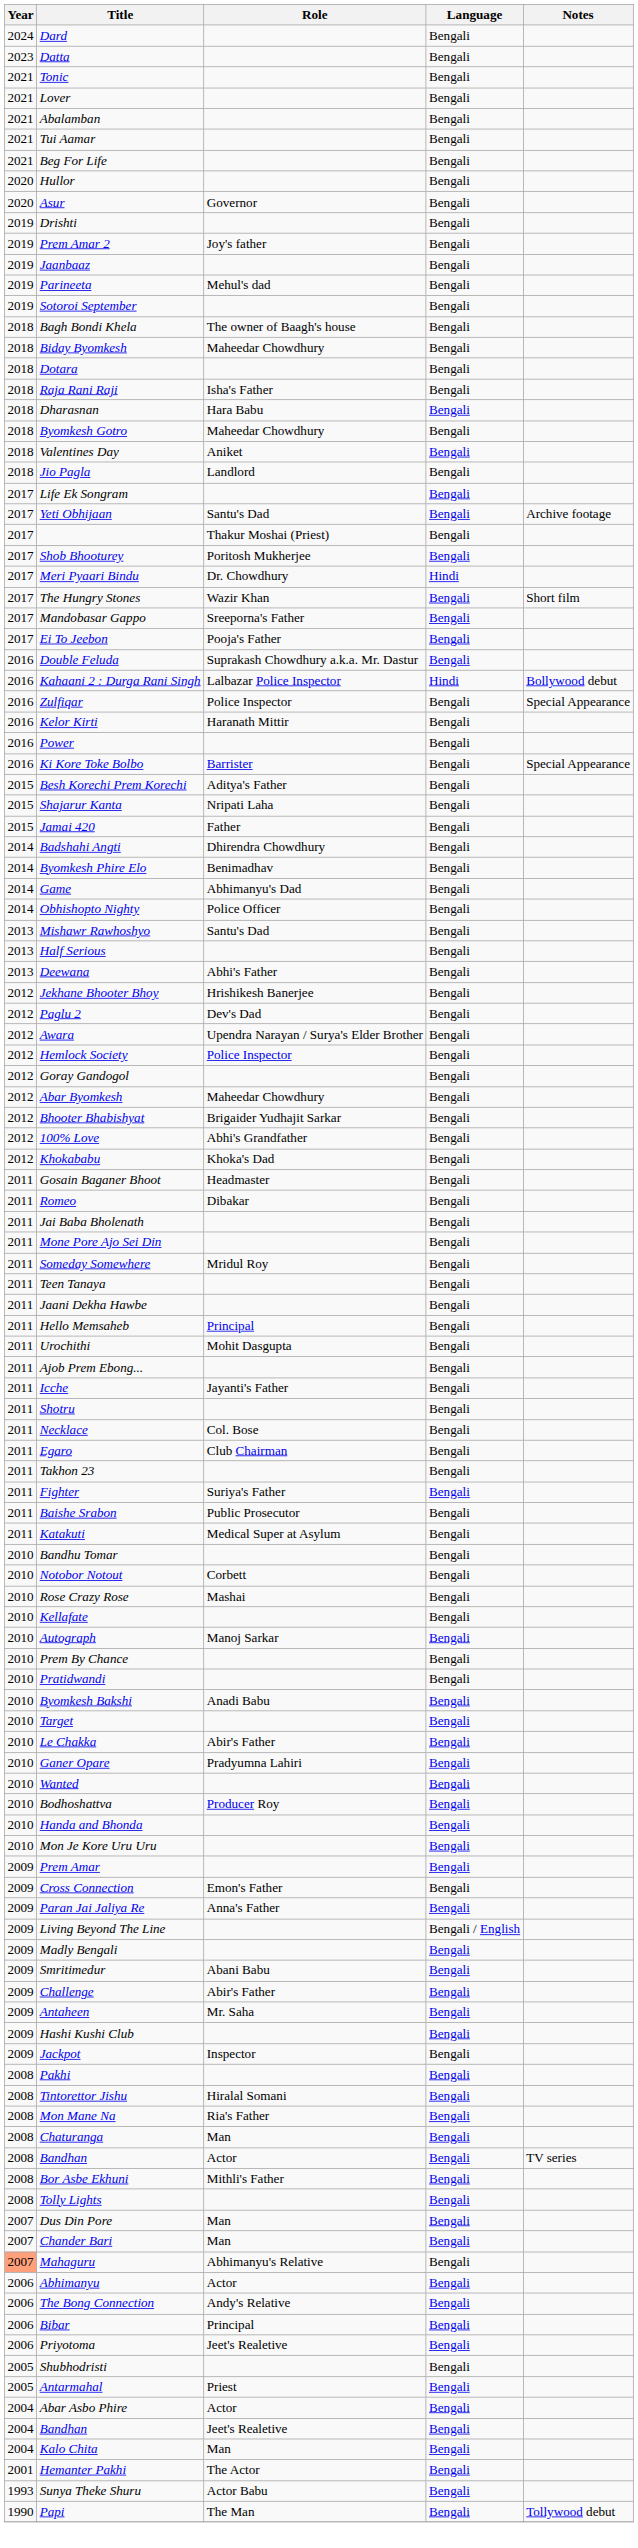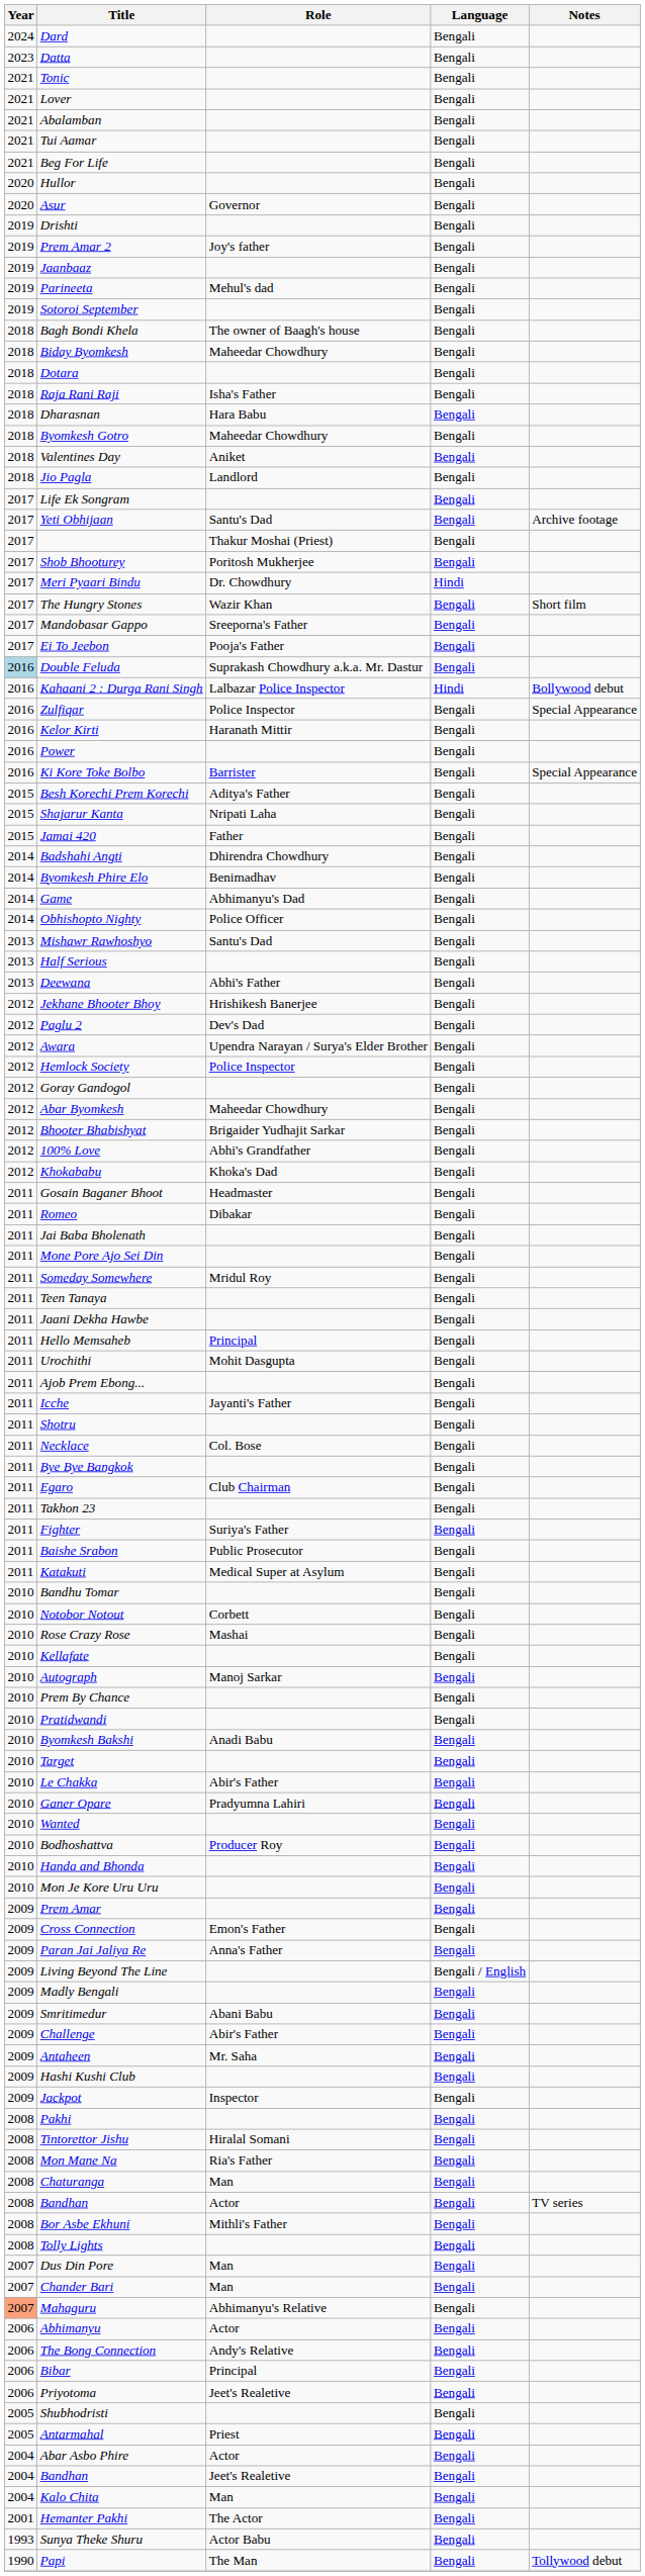 <table class="wikitable sortable" style="text-align:left" cellpadding="1">
 <tr>
 <th>Year</th>
 <th>Title</th>
 <th>Role</th>
 <th>Language</th>
 <th>Notes</th>
 </tr>
 <tr>
 <td>2024</td>
 <td><em><a href='#'>Dard</a></em></td>
 <td></td>
 <td>Bengali</td>
 <td></td>
 </tr>
 <tr>
 <td>2023</td>
 <td><em><a href='#'>Datta</a></em></td>
 <td></td>
 <td>Bengali</td>
 <td></td>
 </tr>
 <tr>
 <td>2021</td>
 <td><em><a href='#'>Tonic</a></em></td>
 <td></td>
 <td>Bengali</td>
 <td></td>
 </tr>
 <tr>
 <td>2021</td>
 <td><em>Lover</em></td>
 <td></td>
 <td>Bengali</td>
 <td></td>
 </tr>
 <tr>
 <td>2021</td>
 <td><em>Abalamban</em></td>
 <td></td>
 <td>Bengali</td>
 <td></td>
 </tr>
 <tr>
 <td>2021</td>
 <td><em>Tui Aamar </em></td>
 <td></td>
 <td>Bengali</td>
 <td></td>
 </tr>
 <tr>
 <td>2021</td>
 <td><em>Beg For Life</em></td>
 <td></td>
 <td>Bengali</td>
 <td></td>
 </tr>
 <tr>
 <td>2020</td>
 <td><em>Hullor</em></td>
 <td></td>
 <td>Bengali</td>
 <td></td>
 </tr>
 <tr>
 <td>2020</td>
 <td><em><a href='#'>Asur</a></em></td>
 <td>Governor</td>
 <td>Bengali</td>
 <td></td>
 </tr>
 <tr>
 <td>2019</td>
 <td><em>Drishti</em></td>
 <td></td>
 <td>Bengali</td>
 <td></td>
 </tr>
 <tr>
 <td>2019</td>
 <td><em><a href='#'>Prem Amar 2</a></em></td>
 <td>Joy's father</td>
 <td>Bengali</td>
 <td></td>
 </tr>
 <tr>
 <td>2019</td>
 <td><em><a href='#'>Jaanbaaz</a></em></td>
 <td></td>
 <td>Bengali</td>
 <td></td>
 </tr>
 <tr>
 <td>2019</td>
 <td><em><a href='#'>Parineeta</a></em></td>
 <td>Mehul's dad</td>
 <td>Bengali</td>
 <td></td>
 </tr>
 <tr>
 <td>2019</td>
 <td><em><a href='#'>Sotoroi September</a></em></td>
 <td></td>
 <td>Bengali</td>
 <td></td>
 </tr>
 <tr>
 <td>2018</td>
 <td><em>Bagh Bondi Khela</em></td>
 <td>The owner of Baagh's house</td>
 <td>Bengali</td>
 <td></td>
 </tr>
 <tr>
 <td>2018</td>
 <td><em><a href='#'>Biday Byomkesh</a></em></td>
 <td>Maheedar Chowdhury</td>
 <td>Bengali</td>
 <td></td>
 </tr>
 <tr>
 <td>2018</td>
 <td><em><a href='#'>Dotara</a></em></td>
 <td></td>
 <td>Bengali</td>
 </tr>
 <tr>
 <td>2018</td>
 <td><em><a href='#'>Raja Rani Raji</a></em></td>
 <td>Isha's Father</td>
 <td>Bengali</td>
 <td></td>
 </tr>
 <tr>
 <td>2018</td>
 <td><em>Dharasnan</em></td>
 <td>Hara Babu</td>
 <td><a href='#'>Bengali</a></td>
 <td></td>
 </tr>
 <tr>
 <td>2018</td>
 <td><em><a href='#'>Byomkesh Gotro</a></em></td>
 <td>Maheedar Chowdhury</td>
 <td>Bengali</td>
 <td></td>
 </tr>
 <tr>
 <td>2018</td>
 <td><em>Valentines Day</em></td>
 <td>Aniket</td>
 <td><a href='#'>Bengali</a></td>
 <td></td>
 </tr>
 <tr>
 <td>2018</td>
 <td><em><a href='#'>Jio Pagla</a></em></td>
 <td>Landlord</td>
 <td>Bengali</td>
 <td></td>
 </tr>
 <tr>
 <td>2017</td>
 <td><em>Life Ek Songram</em></td>
 <td></td>
 <td><a href='#'>Bengali</a></td>
 <td></td>
 </tr>
 <tr>
 <td>2017</td>
 <td><em><a href='#'>Yeti Obhijaan</a></em></td>
 <td>Santu's Dad</td>
 <td><a href='#'>Bengali</a></td>
 <td>Archive footage</td>
 </tr>
 <tr>
 <td>2017</td>
 <td></td>
 <td>Thakur Moshai (Priest)</td>
 <td>Bengali</td>
 <td></td>
 </tr>
 <tr>
 <td>2017</td>
 <td><em><a href='#'>Shob Bhooturey</a></em></td>
 <td>Poritosh Mukherjee</td>
 <td><a href='#'>Bengali</a></td>
 <td></td>
 </tr>
 <tr>
 <td>2017</td>
 <td><em><a href='#'>Meri Pyaari Bindu</a></em></td>
 <td>Dr. Chowdhury</td>
 <td><a href='#'>Hindi</a></td>
 <td></td>
 </tr>
 <tr>
 <td>2017</td>
 <td><em>The Hungry Stones</em></td>
 <td>Wazir Khan</td>
 <td><a href='#'>Bengali</a></td>
 <td>Short film</td>
 </tr>
 <tr>
 <td>2017</td>
 <td><em>Mandobasar Gappo</em></td>
 <td>Sreeporna's Father</td>
 <td><a href='#'>Bengali</a></td>
 <td></td>
 </tr>
 <tr>
 <td>2017</td>
 <td><em><a href='#'>Ei To Jeebon</a></em></td>
 <td>Pooja's Father</td>
 <td><a href='#'>Bengali</a></td>
 <td></td>
 </tr>
 <tr>
-<td>2016</td>
+<td style="background: lightblue;">2016</td>
 <td><em><a href='#'>Double Feluda</a></em></td>
 <td>Suprakash Chowdhury a.k.a. Mr. Dastur</td>
 <td><a href='#'>Bengali</a></td>
 <td></td>
 </tr>
 <tr>
 <td>2016</td>
 <td><em><a href='#'>Kahaani 2 : Durga Rani Singh</a></em></td>
 <td>Lalbazar <a href='#'>Police Inspector</a></td>
 <td><a href='#'>Hindi</a></td>
 <td><a href='#'>Bollywood</a> debut</td>
 </tr>
 <tr>
 <td>2016</td>
 <td><em><a href='#'>Zulfiqar</a></em></td>
 <td>Police Inspector</td>
 <td>Bengali</td>
 <td>Special Appearance</td>
 </tr>
 <tr>
 <td>2016</td>
 <td><em><a href='#'>Kelor Kirti</a></em></td>
 <td>Haranath Mittir</td>
 <td>Bengali</td>
 <td></td>
 </tr>
 <tr>
 <td>2016</td>
 <td><em><a href='#'>Power</a></em></td>
 <td></td>
 <td>Bengali</td>
 <td></td>
 </tr>
 <tr>
 <td>2016</td>
 <td><em><a href='#'>Ki Kore Toke Bolbo</a></em></td>
 <td><a href='#'>Barrister</a></td>
 <td>Bengali</td>
 <td>Special Appearance</td>
 </tr>
 <tr>
 <td>2015</td>
 <td><em><a href='#'>Besh Korechi Prem Korechi</a></em></td>
 <td>Aditya's Father</td>
 <td>Bengali</td>
 <td></td>
 </tr>
 <tr>
 <td>2015</td>
 <td><em><a href='#'>Shajarur Kanta</a></em></td>
 <td>Nripati Laha</td>
 <td>Bengali</td>
 <td></td>
 </tr>
 <tr>
 <td>2015</td>
 <td><em><a href='#'>Jamai 420</a></em></td>
 <td>Father</td>
 <td>Bengali</td>
 <td></td>
 </tr>
 <tr>
 <td>2014</td>
 <td><em><a href='#'>Badshahi Angti</a></em></td>
 <td>Dhirendra Chowdhury</td>
 <td>Bengali</td>
 <td></td>
 </tr>
 <tr>
 <td>2014</td>
 <td><em><a href='#'>Byomkesh Phire Elo</a></em></td>
 <td>Benimadhav</td>
 <td>Bengali</td>
 <td></td>
 </tr>
 <tr>
 <td>2014</td>
 <td><em><a href='#'>Game</a></em></td>
 <td>Abhimanyu's Dad</td>
 <td>Bengali</td>
 <td></td>
 </tr>
 <tr>
 <td>2014</td>
 <td><em><a href='#'>Obhishopto Nighty</a></em></td>
 <td>Police Officer</td>
 <td>Bengali</td>
 <td></td>
 </tr>
 <tr>
 <td>2013</td>
 <td><em><a href='#'>Mishawr Rawhoshyo</a></em></td>
 <td>Santu's Dad</td>
 <td>Bengali</td>
 <td></td>
 </tr>
 <tr>
 <td>2013</td>
 <td><em><a href='#'>Half Serious</a></em></td>
 <td></td>
 <td>Bengali</td>
 <td></td>
 </tr>
 <tr>
 <td>2013</td>
 <td><em><a href='#'>Deewana</a></em></td>
 <td>Abhi's Father</td>
 <td>Bengali</td>
 <td></td>
 </tr>
 <tr>
 <td>2012</td>
 <td><em><a href='#'>Jekhane Bhooter Bhoy</a></em></td>
 <td>Hrishikesh Banerjee</td>
 <td>Bengali</td>
 <td></td>
 </tr>
 <tr>
 <td>2012</td>
 <td><em><a href='#'>Paglu 2</a></em></td>
 <td>Dev's Dad</td>
 <td>Bengali</td>
 <td></td>
 </tr>
 <tr>
 <td>2012</td>
 <td><em><a href='#'>Awara</a></em></td>
 <td>Upendra Narayan / Surya's Elder Brother</td>
 <td>Bengali</td>
 <td></td>
 </tr>
 <tr>
 <td>2012</td>
 <td><em><a href='#'>Hemlock Society</a></em></td>
 <td><a href='#'>Police Inspector</a></td>
 <td>Bengali</td>
 <td></td>
 </tr>
 <tr>
 <td>2012</td>
 <td><em>Goray Gandogol</em></td>
 <td></td>
 <td>Bengali</td>
 <td></td>
 </tr>
 <tr>
 <td>2012</td>
 <td><em><a href='#'>Abar Byomkesh</a></em></td>
 <td>Maheedar Chowdhury</td>
 <td>Bengali</td>
 <td></td>
 </tr>
 <tr>
 <td>2012</td>
 <td><em><a href='#'>Bhooter Bhabishyat</a></em></td>
 <td>Brigaider Yudhajit Sarkar</td>
 <td>Bengali</td>
 <td></td>
 </tr>
 <tr>
 <td>2012</td>
 <td><em><a href='#'>100% Love</a></em></td>
 <td>Abhi's Grandfather</td>
 <td>Bengali</td>
 <td></td>
 </tr>
 <tr>
 <td>2012</td>
 <td><em><a href='#'>Khokababu</a></em></td>
 <td>Khoka's Dad</td>
 <td>Bengali</td>
 <td></td>
 </tr>
 <tr>
 <td>2011</td>
 <td><em>Gosain Baganer Bhoot</em></td>
 <td>Headmaster</td>
 <td>Bengali</td>
 </tr>
 <tr>
 <td>2011</td>
 <td><em><a href='#'>Romeo</a></em></td>
 <td>Dibakar</td>
 <td>Bengali</td>
 <td></td>
 </tr>
 <tr>
 <td>2011</td>
 <td><em>Jai Baba Bholenath</em></td>
 <td></td>
 <td>Bengali</td>
 <td></td>
 </tr>
 <tr>
 <td>2011</td>
 <td><em><a href='#'>Mone Pore Ajo Sei Din</a></em></td>
 <td></td>
 <td>Bengali</td>
 <td></td>
 </tr>
 <tr>
 <td>2011</td>
 <td><em><a href='#'>Someday Somewhere</a></em></td>
 <td>Mridul Roy</td>
 <td>Bengali</td>
 <td></td>
 </tr>
 <tr>
 <td>2011</td>
 <td><em>Teen Tanaya</em></td>
 <td></td>
 <td>Bengali</td>
 <td></td>
 </tr>
 <tr>
 <td>2011</td>
 <td><em>Jaani Dekha Hawbe</em></td>
 <td></td>
 <td>Bengali</td>
 <td></td>
 </tr>
 <tr>
 <td>2011</td>
 <td><em>Hello Memsaheb</em></td>
 <td><a href='#'>Principal</a></td>
 <td>Bengali</td>
 <td></td>
 </tr>
 <tr>
 <td>2011</td>
 <td><em>Urochithi</em></td>
 <td>Mohit Dasgupta</td>
 <td>Bengali</td>
 <td></td>
 </tr>
 <tr>
 <td>2011</td>
 <td><em>Ajob Prem Ebong...</em></td>
 <td></td>
 <td>Bengali</td>
 <td></td>
 </tr>
 <tr>
 <td>2011</td>
 <td><em><a href='#'>Icche</a></em></td>
 <td>Jayanti's Father</td>
 <td>Bengali</td>
 <td></td>
 </tr>
 <tr>
 <td>2011</td>
 <td><em><a href='#'>Shotru</a></em></td>
 <td></td>
 <td>Bengali</td>
 <td></td>
 </tr>
 <tr>
 <td>2011</td>
 <td><em><a href='#'>Necklace</a></em></td>
 <td>Col. Bose</td>
+<td>Bengali</td>
+<td></td>
+</tr>
+<tr>
+<td>2011</td>
+<td><em><a href='#'>Bye Bye Bangkok</a></em></td>
+<td></td>
 <td>Bengali</td>
 <td></td>
 </tr>
 <tr>
 <td>2011</td>
 <td><em><a href='#'>Egaro</a></em></td>
 <td>Club <a href='#'>Chairman</a></td>
 <td>Bengali</td>
 <td></td>
 </tr>
 <tr>
 <td>2011</td>
 <td><em>Takhon 23</em></td>
 <td></td>
 <td>Bengali</td>
 <td></td>
 </tr>
 <tr>
 <td>2011</td>
 <td><em><a href='#'>Fighter</a></em></td>
 <td>Suriya's Father</td>
 <td><a href='#'>Bengali</a></td>
 <td></td>
 </tr>
 <tr>
 <td>2011</td>
 <td><em><a href='#'>Baishe Srabon</a></em></td>
 <td>Public Prosecutor</td>
 <td>Bengali</td>
 <td></td>
 </tr>
 <tr>
 <td>2011</td>
 <td><em><a href='#'>Katakuti</a></em></td>
 <td>Medical Super at Asylum</td>
 <td>Bengali</td>
 <td></td>
 </tr>
 <tr>
 <td>2010</td>
 <td><em>Bandhu Tomar</em></td>
 <td></td>
 <td>Bengali</td>
 <td></td>
 </tr>
 <tr>
 <td>2010</td>
 <td><em><a href='#'>Notobor Notout</a></em></td>
 <td>Corbett</td>
 <td>Bengali</td>
 <td></td>
 </tr>
 <tr>
 <td>2010</td>
 <td><em>Rose Crazy Rose</em></td>
 <td>Mashai</td>
 <td>Bengali</td>
 <td></td>
 </tr>
 <tr>
 <td>2010</td>
 <td><em><a href='#'>Kellafate</a></em></td>
 <td></td>
 <td>Bengali</td>
 <td></td>
 </tr>
 <tr>
 <td>2010</td>
 <td><em><a href='#'>Autograph</a></em></td>
 <td>Manoj Sarkar</td>
 <td><a href='#'>Bengali</a></td>
 <td></td>
 </tr>
 <tr>
 <td>2010</td>
 <td><em>Prem By Chance</em></td>
 <td></td>
 <td>Bengali</td>
 <td></td>
 </tr>
 <tr>
 <td>2010</td>
 <td><em><a href='#'>Pratidwandi</a></em></td>
 <td></td>
 <td>Bengali</td>
 <td></td>
 </tr>
 <tr>
 <td>2010</td>
 <td><em><a href='#'>Byomkesh Bakshi</a></em></td>
 <td>Anadi Babu</td>
 <td><a href='#'>Bengali</a></td>
 <td></td>
 </tr>
 <tr>
 <td>2010</td>
 <td><em><a href='#'>Target</a></em></td>
 <td></td>
 <td><a href='#'>Bengali</a></td>
 <td></td>
 </tr>
 <tr>
 <td>2010</td>
 <td><em><a href='#'>Le Chakka</a></em></td>
 <td>Abir's Father</td>
 <td><a href='#'>Bengali</a></td>
 <td></td>
 </tr>
 <tr>
 <td>2010</td>
 <td><em><a href='#'>Ganer Opare</a></em></td>
 <td>Pradyumna Lahiri</td>
 <td><a href='#'>Bengali</a></td>
 <td></td>
 </tr>
 <tr>
 <td>2010</td>
 <td><em><a href='#'>Wanted</a></em></td>
 <td></td>
 <td><a href='#'>Bengali</a></td>
 <td></td>
 </tr>
 <tr>
 <td>2010</td>
 <td><em>Bodhoshattva</em></td>
 <td><a href='#'>Producer</a> Roy</td>
 <td><a href='#'>Bengali</a></td>
 <td></td>
 </tr>
 <tr>
 <td>2010</td>
 <td><em><a href='#'>Handa and Bhonda</a></em></td>
 <td></td>
 <td><a href='#'>Bengali</a></td>
 <td></td>
 </tr>
 <tr>
 <td>2010</td>
 <td><em>Mon Je Kore Uru Uru</em></td>
 <td></td>
 <td><a href='#'>Bengali</a></td>
 <td></td>
 </tr>
 <tr>
 <td>2009</td>
 <td><em><a href='#'>Prem Amar</a></em></td>
 <td></td>
 <td><a href='#'>Bengali</a></td>
 <td></td>
 </tr>
 <tr>
 <td>2009</td>
 <td><em><a href='#'>Cross Connection</a></em></td>
 <td>Emon's Father</td>
 <td>Bengali</td>
 <td></td>
 </tr>
 <tr>
 <td>2009</td>
 <td><em><a href='#'>Paran Jai Jaliya Re</a></em></td>
 <td>Anna's Father</td>
 <td><a href='#'>Bengali</a></td>
 <td></td>
 </tr>
 <tr>
 <td>2009</td>
 <td><em>Living Beyond The Line</em></td>
 <td></td>
 <td>Bengali / <a href='#'>English</a></td>
 <td></td>
 </tr>
 <tr>
 <td>2009</td>
 <td><em>Madly Bengali</em></td>
 <td></td>
 <td><a href='#'>Bengali</a></td>
 <td></td>
 </tr>
 <tr>
 <td>2009</td>
 <td><em>Smritimedur</em></td>
 <td>Abani Babu</td>
 <td><a href='#'>Bengali</a></td>
 <td></td>
 </tr>
 <tr>
 <td>2009</td>
 <td><em><a href='#'>Challenge</a></em></td>
 <td>Abir's Father</td>
 <td><a href='#'>Bengali</a></td>
 <td></td>
 </tr>
 <tr>
 <td>2009</td>
 <td><em><a href='#'>Antaheen</a></em></td>
 <td>Mr. Saha</td>
 <td><a href='#'>Bengali</a></td>
 <td></td>
 </tr>
 <tr>
 <td>2009</td>
 <td><em>Hashi Kushi Club</em></td>
 <td></td>
 <td><a href='#'>Bengali</a></td>
 <td></td>
 </tr>
 <tr>
 <td>2009</td>
 <td><em><a href='#'>Jackpot</a></em></td>
 <td>Inspector</td>
 <td>Bengali</td>
 <td></td>
 </tr>
 <tr>
 <td>2008</td>
 <td><em><a href='#'>Pakhi</a></em></td>
 <td></td>
 <td><a href='#'>Bengali</a></td>
 <td></td>
 </tr>
 <tr>
 <td>2008</td>
 <td><em><a href='#'>Tintorettor Jishu</a></em></td>
 <td>Hiralal Somani</td>
 <td><a href='#'>Bengali</a></td>
 <td></td>
 </tr>
 <tr>
 <td>2008</td>
 <td><em><a href='#'>Mon Mane Na</a></em></td>
 <td>Ria's Father</td>
 <td><a href='#'>Bengali</a></td>
 <td></td>
 </tr>
 <tr>
 <td>2008</td>
 <td><em><a href='#'>Chaturanga</a></em></td>
 <td>Man</td>
 <td><a href='#'>Bengali</a></td>
 <td></td>
 </tr>
 <tr>
 <td>2008</td>
 <td><em><a href='#'>Bandhan</a></em></td>
 <td>Actor</td>
 <td><a href='#'>Bengali</a></td>
 <td>TV series</td>
 </tr>
 <tr>
 <td>2008</td>
 <td><em><a href='#'>Bor Asbe Ekhuni</a></em></td>
 <td>Mithli's Father</td>
 <td><a href='#'>Bengali</a></td>
 <td></td>
 </tr>
 <tr>
 <td>2008</td>
 <td><em><a href='#'>Tolly Lights</a></em></td>
 <td></td>
 <td><a href='#'>Bengali</a></td>
 <td></td>
 </tr>
 <tr>
 <td>2007</td>
 <td><em>Dus Din Pore</em></td>
 <td>Man</td>
 <td><a href='#'>Bengali</a></td>
 <td></td>
 </tr>
 <tr>
 <td>2007</td>
 <td><em><a href='#'>Chander Bari</a></em></td>
 <td>Man</td>
 <td><a href='#'>Bengali</a></td>
 <td></td>
 </tr>
 <tr>
 <td style="background: lightsalmon;">2007</td>
 <td><em><a href='#'>Mahaguru</a></em></td>
 <td>Abhimanyu's Relative</td>
 <td>Bengali</td>
 <td></td>
 </tr>
 <tr>
 <td>2006</td>
 <td><em><a href='#'>Abhimanyu</a></em></td>
 <td>Actor</td>
 <td><a href='#'>Bengali</a></td>
 <td></td>
 </tr>
 <tr>
 <td>2006</td>
 <td><em><a href='#'>The Bong Connection</a></em></td>
 <td>Andy's Relative</td>
 <td><a href='#'>Bengali</a></td>
 <td></td>
 </tr>
 <tr>
 <td>2006</td>
 <td><em><a href='#'>Bibar</a></em></td>
 <td>Principal</td>
 <td><a href='#'>Bengali</a></td>
 <td></td>
 </tr>
 <tr>
 <td>2006</td>
 <td><em>Priyotoma</em></td>
 <td>Jeet's Realetive</td>
 <td><a href='#'>Bengali</a></td>
 <td></td>
 </tr>
 <tr>
 <td>2005</td>
 <td><em>Shubhodristi</em></td>
 <td></td>
 <td>Bengali</td>
 <td></td>
 </tr>
 <tr>
 <td>2005</td>
 <td><em><a href='#'>Antarmahal</a></em></td>
 <td>Priest</td>
 <td><a href='#'>Bengali</a></td>
 <td></td>
 </tr>
 <tr>
 <td>2004</td>
 <td><em>Abar Asbo Phire</em></td>
 <td>Actor</td>
 <td><a href='#'>Bengali</a></td>
 <td></td>
 </tr>
 <tr>
 <td>2004</td>
 <td><em><a href='#'>Bandhan</a></em></td>
 <td>Jeet's Realetive</td>
 <td><a href='#'>Bengali</a></td>
 <td></td>
 </tr>
 <tr>
 <td>2004</td>
 <td><em><a href='#'>Kalo Chita</a></em></td>
 <td>Man</td>
 <td><a href='#'>Bengali</a></td>
 <td></td>
 </tr>
 <tr>
 <td>2001</td>
 <td><em><a href='#'>Hemanter Pakhi</a></em></td>
 <td>The Actor</td>
 <td><a href='#'>Bengali</a></td>
 <td></td>
 </tr>
 <tr>
 <td>1993</td>
 <td><em>Sunya Theke Shuru</em></td>
 <td>Actor Babu</td>
 <td><a href='#'>Bengali</a></td>
 <td></td>
 </tr>
 <tr>
 <td>1990</td>
 <td><em><a href='#'>Papi</a></em></td>
 <td>The Man</td>
 <td><a href='#'>Bengali</a></td>
 <td><a href='#'>Tollywood</a> debut</td>
 </tr>
 <tr>
 </tr>
 </table>
